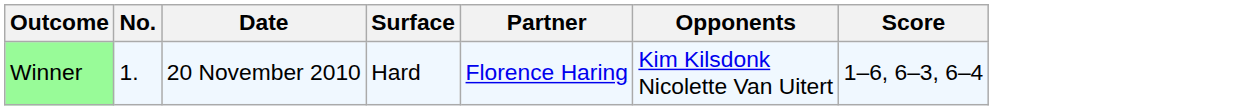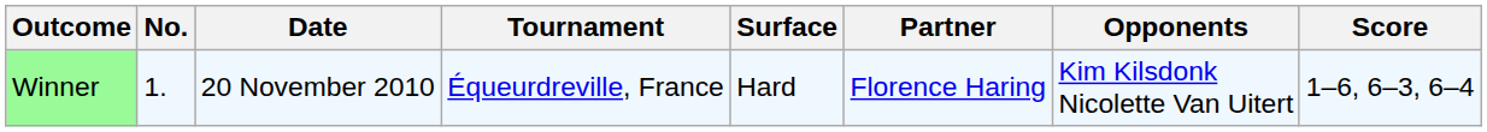 <table class="sortable wikitable" style=font-size:97%>
 <tr>
 <th>Outcome</th>
 <th>No.</th>
 <th>Date</th>
+<th>Tournament</th>
 <th>Surface</th>
 <th>Partner</th>
 <th>Opponents</th>
 <th>Score</th>
 </tr>
 <tr style="background:#f0f8ff;">
 <td style="background:#98fb98;">Winner</td>
 <td>1.</td>
 <td>20 November 2010</td>
+<td><a href='#'>Équeurdreville</a>, France</td>
 <td>Hard</td>
 <td> <a href='#'>Florence Haring</a></td>
 <td> <a href='#'>Kim Kilsdonk</a> <br>  Nicolette Van Uitert</td>
 <td>1–6, 6–3, 6–4</td>
 </tr>
 </table>
